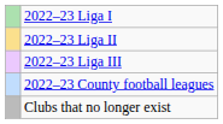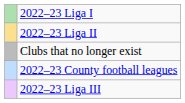 <table class="wikitable" style="text-align:left; font-size:95">
 <tr>
 <td style="width:10px; background:#ace1af;"></td>
 <td><a href='#'>2022–23 Liga I</a></td>
 </tr>
 <tr>
 <td style="width:10px; background:#fbe08d;"></td>
 <td><a href='#'>2022–23 Liga II</a></td>
 </tr>
 <tr>
-<td style="width:10px; background:#ebc9fe;"></td>
-<td><a href='#'>2022–23 Liga III</a></td>
+<td style="width:10px; background:#bbb;"></td>
+<td>Clubs that no longer exist</td>
 </tr>
 <tr>
 <td style="width:10px; background:#c1ddfd;"></td>
 <td><a href='#'>2022–23 County football leagues</a></td>
 </tr>
 <tr>
-<td style="width:10px; background:#bbb;"></td>
-<td>Clubs that no longer exist</td>
+<td style="width:10px; background:#ebc9fe;"></td>
+<td><a href='#'>2022–23 Liga III</a></td>
 </tr>
 </table>
